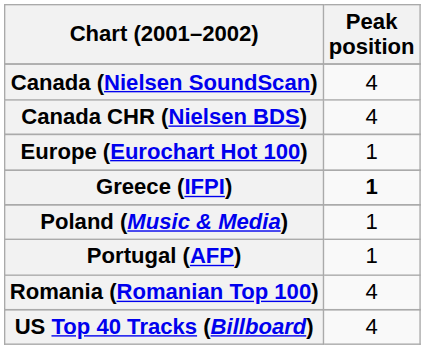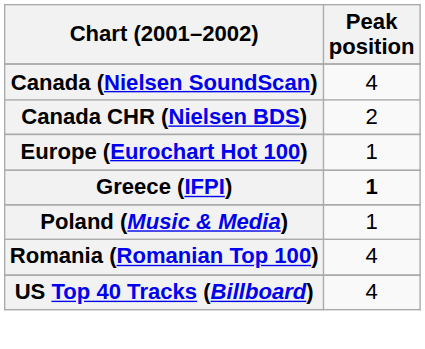 <table class="wikitable sortable plainrowheaders" style="text-align:center">
 <tr>
 <th scope="col">Chart (2001–2002)</th>
 <th scope="col">Peak<br>position</th>
 </tr>
 <tr>
 </tr>
 <tr>
 </tr>
 <tr>
 </tr>
 <tr>
 </tr>
 <tr>
 <th scope="row">Canada (<a href='#'>Nielsen SoundScan</a>)</th>
 <td>4</td>
 </tr>
 <tr>
 <th scope="row">Canada CHR (<a href='#'>Nielsen BDS</a>)</th>
-<td align="center">4</td>
+<td align="center">2</td>
 </tr>
 <tr>
 </tr>
 <tr>
 <th scope="row">Europe (<a href='#'>Eurochart Hot 100</a>)</th>
 <td>1</td>
 </tr>
 <tr>
 </tr>
 <tr>
 </tr>
 <tr>
 </tr>
 <tr>
 <th scope="row">Greece (<a href='#'>IFPI</a>)</th>
 <td><strong>1</strong></td>
 </tr>
 <tr>
 </tr>
 <tr>
 </tr>
 <tr>
 </tr>
 <tr>
 </tr>
 <tr>
 </tr>
 <tr>
 </tr>
 <tr>
 </tr>
 <tr>
 </tr>
 <tr>
 <th scope="row">Poland (<em><a href='#'>Music & Media</a></em>)</th>
 <td>1</td>
 </tr>
 <tr>
-<th scope="row">Portugal (<a href='#'>AFP</a>)</th>
-<td>1</td>
-</tr>
-<tr>
 <th scope="row">Romania (<a href='#'>Romanian Top 100</a>)</th>
 <td>4</td>
 </tr>
 <tr>
 </tr>
 <tr>
 </tr>
 <tr>
 </tr>
 <tr>
 </tr>
 <tr>
 </tr>
 <tr>
 </tr>
 <tr>
 </tr>
 <tr>
 </tr>
 <tr>
 </tr>
 <tr>
 <th scope="row">US <a href='#'>Top 40 Tracks</a> (<em><a href='#'>Billboard</a></em>)</th>
 <td>4</td>
 </tr>
 </table>
